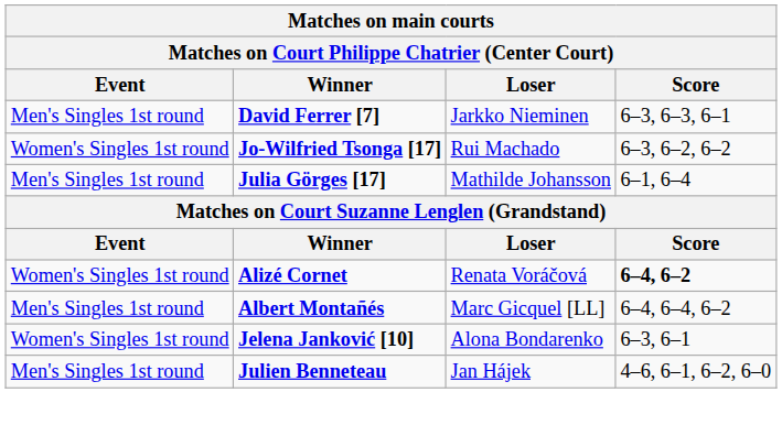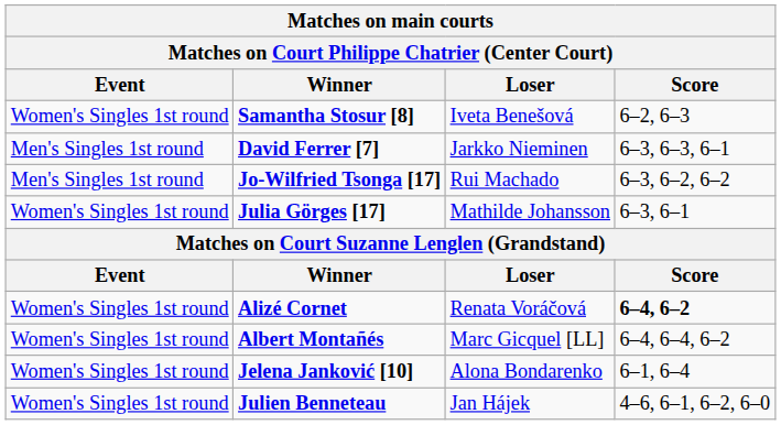 <table class="wikitable collapsible uncollapsed" style=margin:auto>
 <tr>
 <th colspan=4 style=white-space:nowrap>Matches on main courts</th>
 </tr>
 <tr>
 <th colspan=4><strong>Matches on <a href='#'>Court Philippe Chatrier</a> (Center Court)</strong></th>
 </tr>
 <tr>
 <th>Event</th>
 <th>Winner</th>
 <th>Loser</th>
 <th>Score</th>
 </tr>
 <tr>
+<td><a href='#'>Women's Singles 1st round</a></td>
+<td> <strong><a href='#'>Samantha Stosur</a> [8]</strong></td>
+<td> <a href='#'>Iveta Benešová</a></td>
+<td>6–2, 6–3</td>
+</tr>
+<tr>
 <td><a href='#'>Men's Singles 1st round</a></td>
 <td> <strong><a href='#'>David Ferrer</a> [7]</strong></td>
 <td> <a href='#'>Jarkko Nieminen</a></td>
 <td>6–3, 6–3, 6–1</td>
 </tr>
 <tr>
-<td><a href='#'>Women's Singles 1st round</a></td>
+<td><a href='#'>Men's Singles 1st round</a></td>
 <td> <strong><a href='#'>Jo-Wilfried Tsonga</a> [17]</strong></td>
 <td> <a href='#'>Rui Machado</a></td>
 <td>6–3, 6–2, 6–2</td>
 </tr>
 <tr>
-<td><a href='#'>Men's Singles 1st round</a></td>
+<td><a href='#'>Women's Singles 1st round</a></td>
 <td> <strong><a href='#'>Julia Görges</a> [17]</strong></td>
 <td> <a href='#'>Mathilde Johansson</a></td>
-<td>6–1, 6–4</td>
+<td>6–3, 6–1</td>
 </tr>
 <tr>
 <th colspan=4><strong>Matches on <a href='#'>Court Suzanne Lenglen</a> (Grandstand)</strong></th>
 </tr>
 <tr>
 <th>Event</th>
 <th>Winner</th>
 <th>Loser</th>
 <th>Score</th>
 </tr>
 <tr>
 <td><a href='#'>Women's Singles 1st round</a></td>
 <td> <strong><a href='#'>Alizé Cornet</a></strong></td>
 <td> <a href='#'>Renata Voráčová</a></td>
 <td><strong>6–4, 6–2</strong></td>
 </tr>
 <tr>
-<td><a href='#'>Men's Singles 1st round</a></td>
+<td><a href='#'>Women's Singles 1st round</a></td>
 <td> <strong><a href='#'>Albert Montañés</a></strong></td>
 <td> <a href='#'>Marc Gicquel</a> [LL]</td>
 <td>6–4, 6–4, 6–2</td>
 </tr>
 <tr>
 <td><a href='#'>Women's Singles 1st round</a></td>
 <td> <strong><a href='#'>Jelena Janković</a> [10]</strong></td>
 <td> <a href='#'>Alona Bondarenko</a></td>
-<td>6–3, 6–1</td>
+<td>6–1, 6–4</td>
 </tr>
 <tr>
-<td><a href='#'>Men's Singles 1st round</a></td>
+<td><a href='#'>Women's Singles 1st round</a></td>
 <td> <strong><a href='#'>Julien Benneteau</a></strong></td>
 <td> <a href='#'>Jan Hájek</a></td>
 <td>4–6, 6–1, 6–2, 6–0</td>
 </tr>
 </table>
